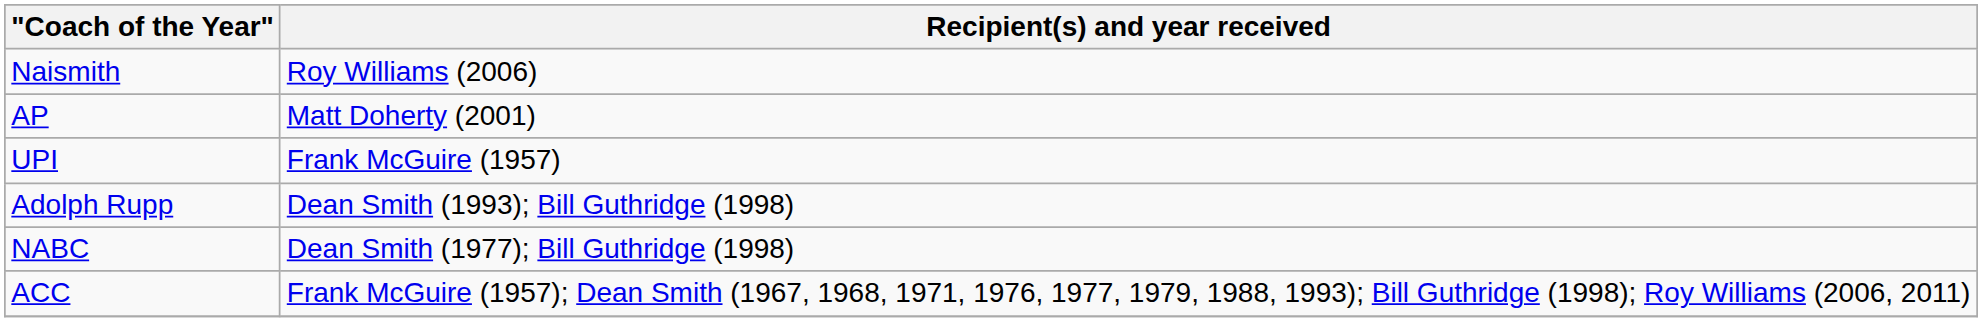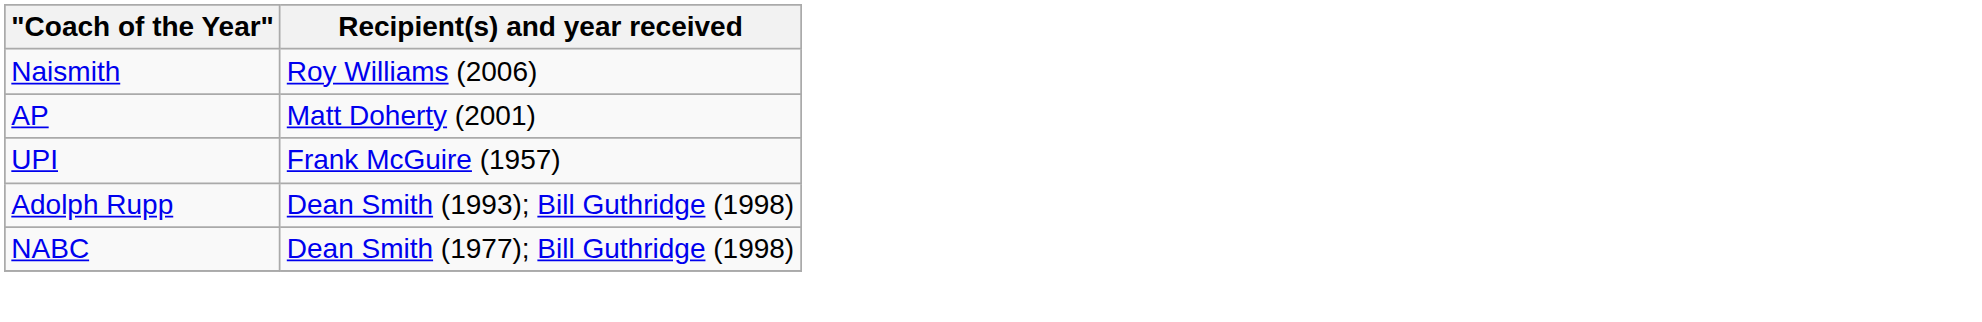 <table class="wikitable">
 <tr>
 <th scope="col" style="text-align:center;">"Coach of the Year"</th>
 <th scope="col" style="text-align:center;">Recipient(s) and year received</th>
 </tr>
 <tr>
 <td><a href='#'>Naismith</a></td>
 <td><a href='#'>Roy Williams</a> (2006)</td>
 </tr>
 <tr>
 <td><a href='#'>AP</a></td>
 <td><a href='#'>Matt Doherty</a> (2001)</td>
 </tr>
 <tr>
 <td><a href='#'>UPI</a></td>
 <td><a href='#'>Frank McGuire</a> (1957)</td>
 </tr>
 <tr>
 <td><a href='#'>Adolph Rupp</a></td>
 <td><a href='#'>Dean Smith</a> (1993); <a href='#'>Bill Guthridge</a> (1998)</td>
 </tr>
 <tr>
 <td><a href='#'>NABC</a></td>
 <td><a href='#'>Dean Smith</a> (1977); <a href='#'>Bill Guthridge</a> (1998)</td>
 </tr>
 <tr>
-<td><a href='#'>ACC</a></td>
-<td><a href='#'>Frank McGuire</a> (1957); <a href='#'>Dean Smith</a> (1967, 1968, 1971, 1976, 1977, 1979, 1988, 1993); <a href='#'>Bill Guthridge</a> (1998); <a href='#'>Roy Williams</a> (2006, 2011)</td>
-</tr>
-<tr>
 </tr>
 </table>
